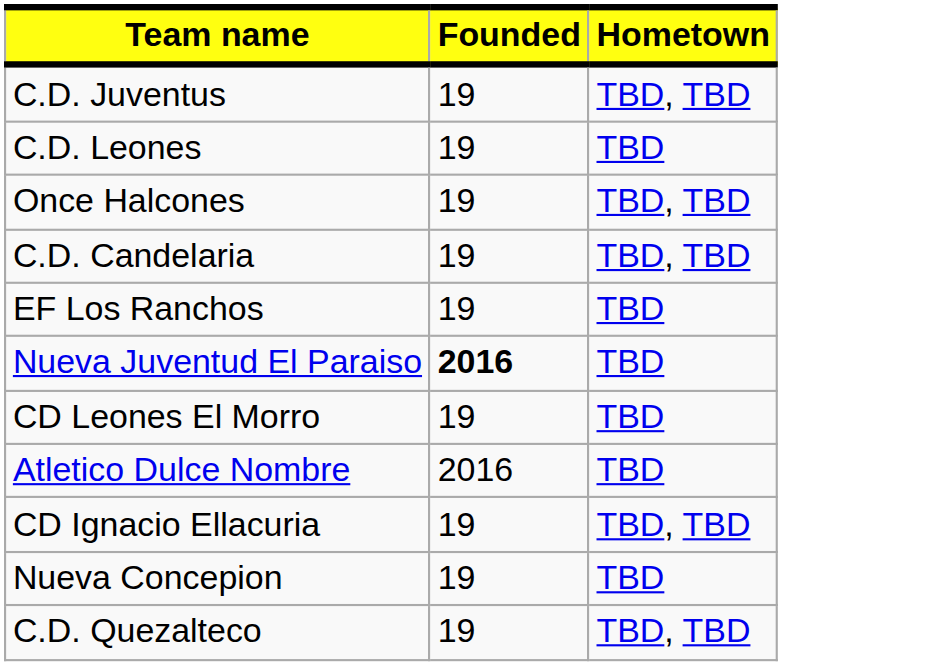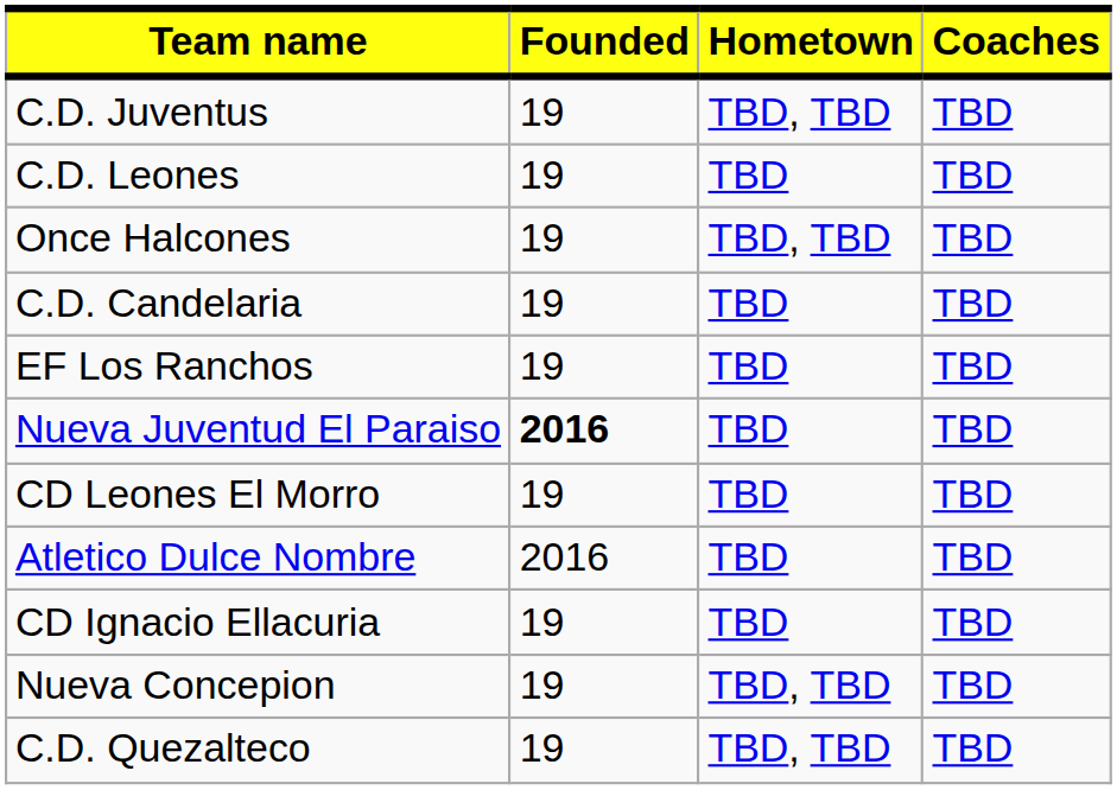 <table class="wikitable">
 <tr>
 <th style="background:#FFFF10; color:black; border-top:black 3px solid; border-bottom:black 3px solid;">Team name</th>
 <th style="background:#FFFF10; color:black; border-top:black 3px solid; border-bottom:black 3px solid;">Founded</th>
 <th style="background:#FFFF10; color:black; border-top:black 3px solid; border-bottom:black 3px solid;">Hometown</th>
+<th style="background:#FFFF10; color:black; border-top:black 3px solid; border-bottom:black 3px solid;">Coaches</th>
 </tr>
 <tr>
 <td>C.D. Juventus</td>
 <td>19</td>
 <td> <a href='#'>TBD</a>, <a href='#'>TBD</a></td>
+<td> <a href='#'>TBD</a></td>
 </tr>
 <tr>
 <td>C.D. Leones</td>
 <td>19</td>
+<td> <a href='#'>TBD</a></td>
 <td> <a href='#'>TBD</a></td>
 </tr>
 <tr>
 <td>Once Halcones</td>
 <td>19</td>
 <td> <a href='#'>TBD</a>, <a href='#'>TBD</a></td>
+<td> <a href='#'>TBD</a></td>
 </tr>
 <tr>
 <td>C.D. Candelaria</td>
 <td>19</td>
-<td> <a href='#'>TBD</a>, <a href='#'>TBD</a></td>
+<td> <a href='#'>TBD</a></td>
+<td> <a href='#'>TBD</a></td>
 </tr>
 <tr>
 <td>EF Los Ranchos</td>
 <td>19</td>
+<td> <a href='#'>TBD</a></td>
 <td> <a href='#'>TBD</a></td>
 </tr>
 <tr>
 <td><a href='#'>Nueva Juventud El Paraiso</a></td>
 <td><strong>2016</strong></td>
 <td> <a href='#'>TBD</a></td>
+<td> <a href='#'>TBD</a></td>
 </tr>
 <tr>
 <td>CD Leones El Morro</td>
 <td>19</td>
+<td> <a href='#'>TBD</a></td>
 <td> <a href='#'>TBD</a></td>
 </tr>
 <tr>
 <td><a href='#'>Atletico Dulce Nombre</a></td>
 <td>2016</td>
 <td> <a href='#'>TBD</a></td>
+<td> <a href='#'>TBD</a></td>
 </tr>
 <tr>
 <td>CD Ignacio Ellacuria</td>
 <td>19</td>
-<td> <a href='#'>TBD</a>, <a href='#'>TBD</a></td>
+<td> <a href='#'>TBD</a></td>
+<td> <a href='#'>TBD</a></td>
 </tr>
 <tr>
 <td>Nueva Concepion</td>
 <td>19</td>
+<td> <a href='#'>TBD</a>, <a href='#'>TBD</a></td>
 <td> <a href='#'>TBD</a></td>
 </tr>
 <tr>
 <td>C.D. Quezalteco</td>
 <td>19</td>
 <td> <a href='#'>TBD</a>, <a href='#'>TBD</a></td>
+<td> <a href='#'>TBD</a></td>
 </tr>
 </table>
